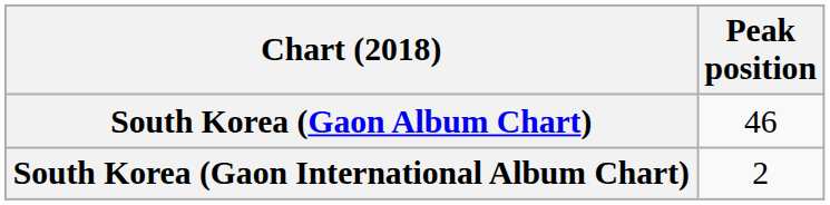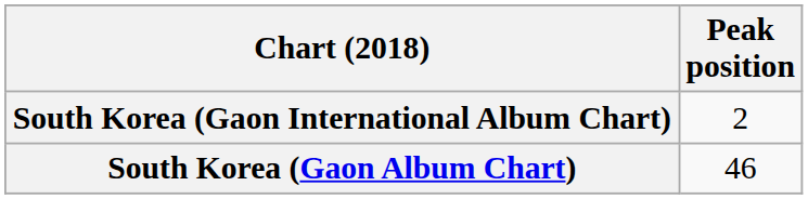 <table class="wikitable sortable plainrowheaders" style="text-align:center">
 <tr>
 <th scope="col">Chart (2018)</th>
 <th scope="col">Peak<br> position</th>
 </tr>
 <tr>
+<th scope="row">South Korea (Gaon International Album Chart)</th>
+<td>2</td>
+</tr>
+<tr>
 <th scope="row">South Korea (<a href='#'>Gaon Album Chart</a>)</th>
 <td>46</td>
 </tr>
-<tr>
-<th scope="row">South Korea (Gaon International Album Chart)</th>
-<td>2</td>
-</tr>
 </table>
